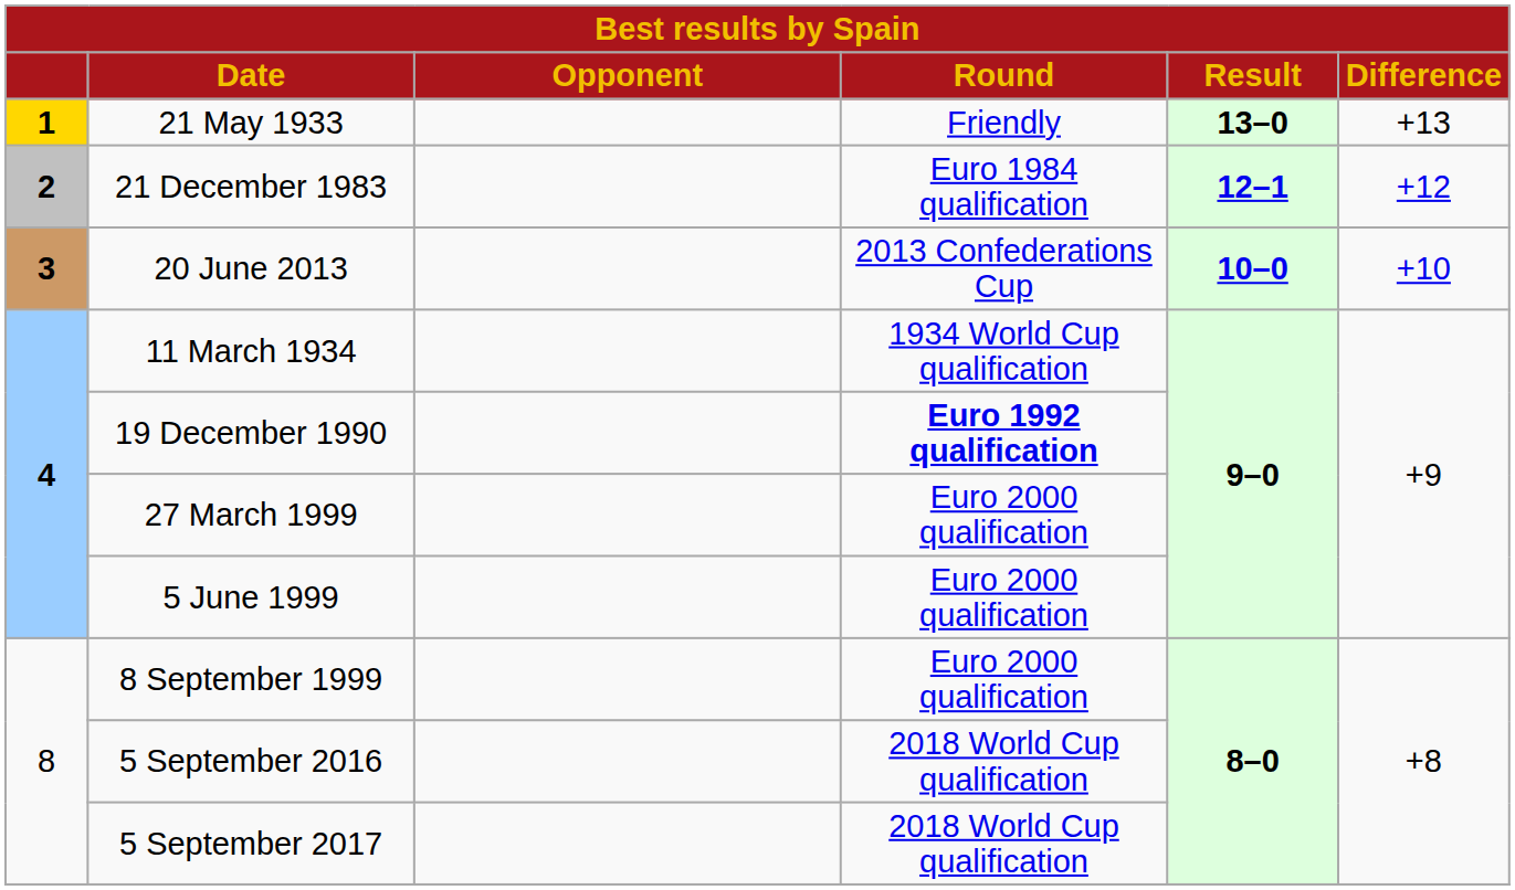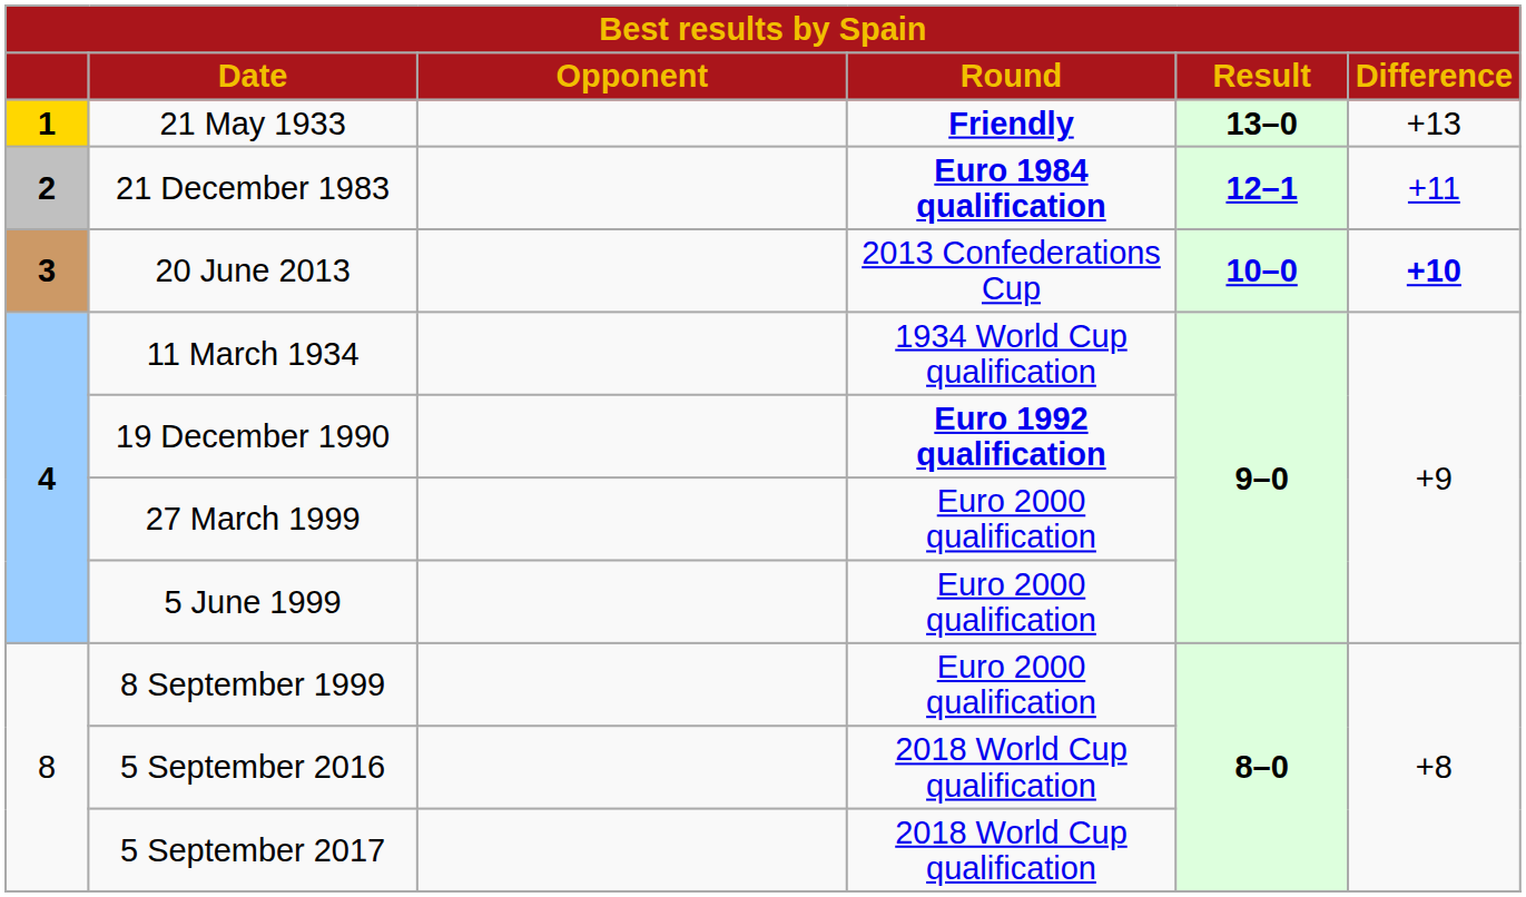 <table border="1" cellpadding="2" cellspacing="0" style="background:#f9f9f9; border:1px #aaa solid; border-collapse:collapse; font-size:90%; text-align:center;">
 <tr>
 <th colspan="7" style="background:#aa151b; color:#f1bf00;">Best results by Spain</th>
 </tr>
 <tr style="background:#aa151b; text-align:center; color:#f1bf00;">
 <th width="32"></th>
 <th style="width:142px;">Date</th>
 <th style="width:187px;">Opponent</th>
 <th style="width:142px;">Round</th>
 <th width="72">Result</th>
 <th width="72">Difference</th>
 </tr>
 <tr>
 <td style="background:gold;"><strong>1</strong></td>
 <td>21 May 1933</td>
 <td style="text-align:left;"></td>
-<td><a href='#'>Friendly</a></td>
+<td><strong><a href='#'>Friendly</a></strong></td>
 <td style="background:#dfd;"><strong>13–0</strong></td>
 <td>+13</td>
 </tr>
 <tr>
 <td style="background:silver;"><strong>2</strong></td>
 <td>21 December 1983</td>
 <td style="text-align:left;"></td>
-<td> <a href='#'>Euro 1984 qualification</a></td>
+<td><strong> <a href='#'>Euro 1984 qualification</a></strong></td>
 <td style="background:#dfd;"><strong><a href='#'>12–1</a></strong></td>
-<td><a href='#'>+12</a></td>
+<td><a href='#'>+11</a></td>
 </tr>
 <tr>
 <td style="background:#c96;"><strong>3</strong></td>
 <td>20 June 2013</td>
 <td style="text-align:left;"></td>
 <td> <a href='#'>2013 Confederations Cup</a></td>
 <td style="background:#dfd;"><strong><a href='#'>10–0</a></strong></td>
-<td><a href='#'>+10</a></td>
+<td><strong><a href='#'>+10</a></strong></td>
 </tr>
 <tr>
 <td style="background:#9acdff;" rowspan="4"><strong>4</strong></td>
 <td>11 March 1934</td>
 <td style="text-align:left;"></td>
 <td> <a href='#'>1934 World Cup qualification</a></td>
 <td style="background:#dfd;" rowspan="4"><strong>9–0</strong></td>
 <td rowspan="4">+9</td>
 </tr>
 <tr>
 <td>19 December 1990</td>
 <td style="text-align:left;"></td>
 <td><strong> <a href='#'>Euro 1992 qualification</a></strong></td>
 </tr>
 <tr>
 <td>27 March 1999</td>
 <td style="text-align:left;"></td>
 <td>  <a href='#'>Euro 2000 qualification</a></td>
 </tr>
 <tr>
 <td>5 June 1999</td>
 <td style="text-align:left;"></td>
 <td>  <a href='#'>Euro 2000 qualification</a></td>
 </tr>
 <tr>
 <td rowspan="3">8</td>
 <td>8 September 1999</td>
 <td style="text-align:left;"></td>
 <td>  <a href='#'>Euro 2000 qualification</a></td>
 <td rowspan="3" style="background:#dfd;"><strong>8–0</strong></td>
 <td rowspan="3">+8</td>
 </tr>
 <tr>
 <td>5 September 2016</td>
 <td style="text-align:left;"></td>
 <td> <a href='#'>2018 World Cup qualification</a></td>
 </tr>
 <tr>
 <td>5 September 2017</td>
 <td style="text-align:left;"></td>
 <td> <a href='#'>2018 World Cup qualification</a></td>
 </tr>
 <tr>
 </tr>
 </table>
